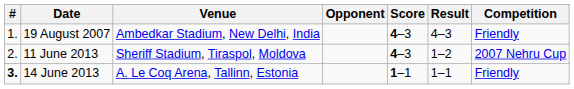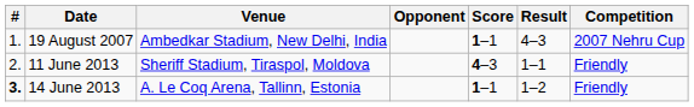 <table class="wikitable">
 <tr>
 <th>#</th>
 <th>Date</th>
 <th>Venue</th>
 <th>Opponent</th>
 <th>Score</th>
 <th>Result</th>
 <th>Competition</th>
 </tr>
 <tr>
 <td>1.</td>
 <td>19 August 2007</td>
 <td><a href='#'>Ambedkar Stadium</a>, <a href='#'>New Delhi</a>, <a href='#'>India</a></td>
 <td></td>
-<td><strong>4</strong>–3</td>
+<td><strong>1</strong>–1</td>
 <td>4–3</td>
-<td><a href='#'>Friendly</a></td>
+<td><a href='#'>2007 Nehru Cup</a></td>
 </tr>
 <tr>
 <td>2.</td>
 <td>11 June 2013</td>
 <td><a href='#'>Sheriff Stadium</a>, <a href='#'>Tiraspol</a>, <a href='#'>Moldova</a></td>
 <td></td>
 <td><strong>4</strong>–3</td>
-<td>1–2</td>
-<td><a href='#'>2007 Nehru Cup</a></td>
+<td>1–1</td>
+<td><a href='#'>Friendly</a></td>
 </tr>
 <tr>
 <td><strong>3.</strong></td>
 <td>14 June 2013</td>
 <td><a href='#'>A. Le Coq Arena</a>, <a href='#'>Tallinn</a>, <a href='#'>Estonia</a></td>
 <td></td>
 <td><strong>1</strong>–1</td>
-<td>1–1</td>
+<td>1–2</td>
 <td><a href='#'>Friendly</a></td>
 </tr>
 </table>
